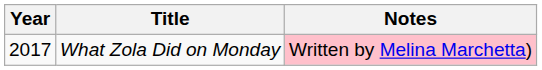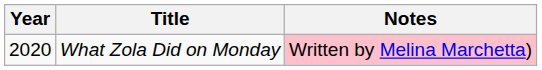 <table class="wikitable sortable">
 <tr>
 <th>Year</th>
 <th>Title</th>
 <th class="unsortable">Notes</th>
 </tr>
 <tr>
-<td>2017</td>
+<td>2020</td>
 <td><em>What Zola Did on Monday</em></td>
 <td style="background: pink;">Written by <a href='#'>Melina Marchetta</a>) </td>
 </tr>
 </table>
